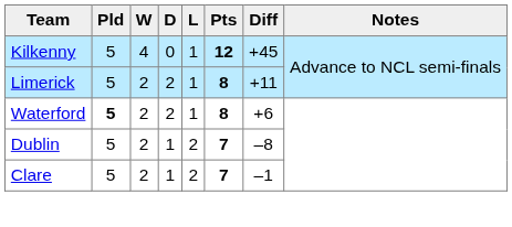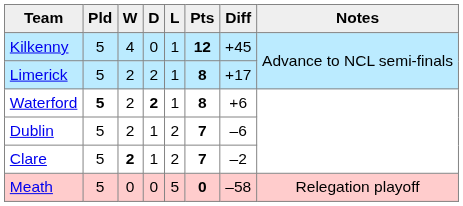 <table style=border-collapse:collapse border=1 cellspacing=0 cellpadding=5>
 <tr align=center bgcolor=#efefef>
 <th>Team</th>
 <th>Pld</th>
 <th>W</th>
 <th>D</th>
 <th>L</th>
 <th>Pts</th>
 <th>Diff</th>
 <th>Notes</th>
 </tr>
 <tr align=center style="background:#BBEBFF">
 <td style="text-align:left;"> <a href='#'>Kilkenny</a></td>
 <td>5</td>
 <td>4</td>
 <td>0</td>
 <td>1</td>
 <td><strong>12</strong></td>
 <td>+45</td>
 <td rowspan=2>Advance to NCL semi-finals</td>
 </tr>
 <tr align=center style="background:#BBEBFF;">
 <td style="text-align:left;"> <a href='#'>Limerick</a></td>
 <td>5</td>
 <td>2</td>
 <td>2</td>
 <td>1</td>
 <td><strong>8</strong></td>
-<td>+11</td>
+<td>+17</td>
 </tr>
 <tr align=center style="background:#FFFFFF;">
 <td style="text-align:left;"> <a href='#'>Waterford</a></td>
 <td><strong>5</strong></td>
 <td>2</td>
-<td>2</td>
+<td><strong>2</strong></td>
 <td>1</td>
 <td><strong>8</strong></td>
 <td>+6</td>
 <td rowspan=3></td>
 </tr>
 <tr align=center style="background:#FFFFFF;">
 <td style="text-align:left;"> <a href='#'>Dublin</a></td>
 <td>5</td>
 <td>2</td>
 <td>1</td>
 <td>2</td>
 <td><strong>7</strong></td>
-<td>–8</td>
+<td>–6</td>
 </tr>
 <tr align=center style="background:#FFFFFF;">
 <td style="text-align:left;"> <a href='#'>Clare</a></td>
 <td>5</td>
-<td>2</td>
+<td><strong>2</strong></td>
 <td>1</td>
 <td>2</td>
 <td><strong>7</strong></td>
-<td>–1</td>
+<td>–2</td>
+</tr>
+<tr align=center style="background:#FFCCCC;">
+<td style="text-align:left;"> <a href='#'>Meath</a></td>
+<td>5</td>
+<td>0</td>
+<td>0</td>
+<td>5</td>
+<td><strong>0</strong></td>
+<td>–58</td>
+<td>Relegation playoff</td>
 </tr>
 </table>
